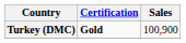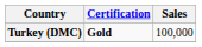 <table class="wikitable plainrowheaders">
 <tr>
 <th scope="col">Country</th>
 <th scope="col"><a href='#'>Certification</a></th>
 <th scope="col">Sales</th>
 </tr>
 <tr>
 <th scope="row">Turkey (DMC)</th>
 <td><strong>Gold</strong></td>
-<td>100,900</td>
+<td>100,000</td>
 </tr>
 <tr>
 </tr>
 </table>
